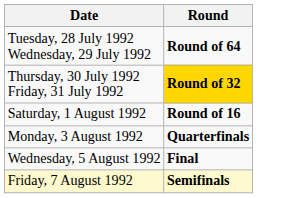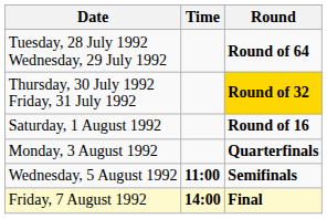 <table class="wikitable">
 <tr>
 <th>Date</th>
+<th>Time</th>
 <th>Round</th>
 </tr>
 <tr>
 <td>Tuesday, 28 July 1992<br>Wednesday, 29 July 1992</td>
+<td></td>
 <td><strong>Round of 64</strong></td>
 </tr>
 <tr>
 <td>Thursday, 30 July 1992<br>Friday, 31 July 1992</td>
+<td></td>
 <td style="background: gold;"><strong>Round of 32</strong></td>
 </tr>
 <tr>
 <td>Saturday, 1 August 1992</td>
+<td></td>
 <td><strong>Round of 16</strong></td>
 </tr>
 <tr>
 <td>Monday, 3 August 1992</td>
+<td></td>
 <td><strong>Quarterfinals</strong></td>
 </tr>
 <tr>
 <td>Wednesday, 5 August 1992</td>
-<td><strong>Final</strong></td>
+<td><strong>11:00</strong></td>
+<td><strong>Semifinals</strong></td>
 </tr>
 <tr style=background:lemonchiffon>
 <td>Friday, 7 August 1992</td>
-<td><strong>Semifinals</strong></td>
+<td><strong>14:00</strong></td>
+<td><strong>Final</strong></td>
 </tr>
 </table>
